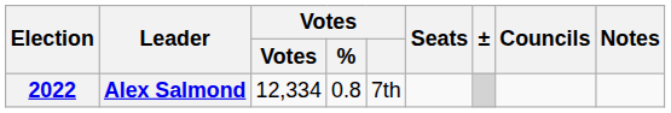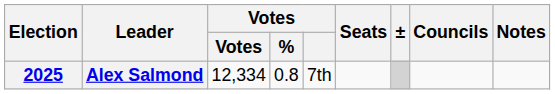 <table class="wikitable" style="text-align:right">
 <tr>
 <th rowspan="2">Election</th>
 <th rowspan="2">Leader</th>
 <th colspan="3">Votes</th>
 <th rowspan="2">Seats</th>
 <th rowspan="2">±</th>
 <th rowspan="2">Councils</th>
 <th rowspan="2">Notes</th>
 </tr>
 <tr>
 <th>Votes</th>
 <th>%</th>
 <th></th>
 </tr>
 <tr>
-<th><a href='#'>2022</a></th>
+<th><a href='#'>2025</a></th>
 <th><a href='#'>Alex Salmond</a></th>
 <td>12,334</td>
 <td>0.8</td>
 <td> 7th</td>
 <td></td>
 <td bgcolor="lightgrey"></td>
 <td></td>
 <td></td>
 </tr>
 </table>
